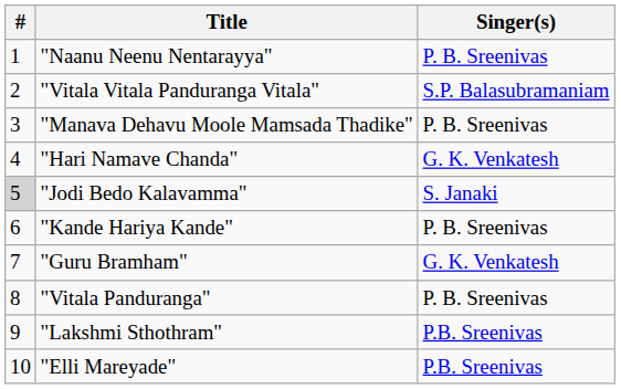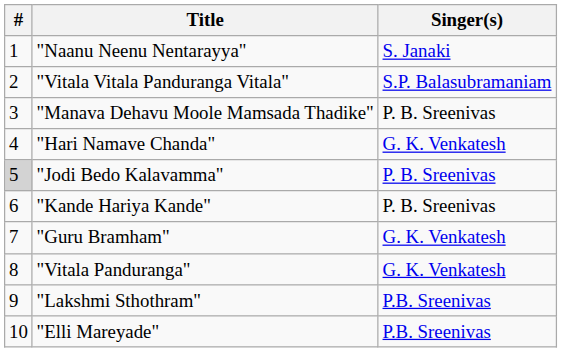 <table class="wikitable" style="font-size:95%;">
 <tr>
 <th>#</th>
 <th>Title</th>
 <th>Singer(s)</th>
 </tr>
 <tr>
 <td>1</td>
 <td>"Naanu Neenu Nentarayya"</td>
-<td><a href='#'>P. B. Sreenivas</a></td>
+<td><a href='#'>S. Janaki</a></td>
 </tr>
 <tr>
 <td>2</td>
 <td>"Vitala Vitala Panduranga Vitala"</td>
 <td><a href='#'>S.P. Balasubramaniam</a></td>
 </tr>
 <tr>
 <td>3</td>
 <td>"Manava Dehavu Moole Mamsada Thadike"</td>
 <td>P. B. Sreenivas</td>
 </tr>
 <tr>
 <td>4</td>
 <td>"Hari Namave Chanda"</td>
 <td><a href='#'>G. K. Venkatesh</a></td>
 </tr>
 <tr>
 <td style="background: lightgrey;">5</td>
 <td>"Jodi Bedo Kalavamma"</td>
-<td><a href='#'>S. Janaki</a></td>
+<td><a href='#'>P. B. Sreenivas</a></td>
 </tr>
 <tr>
 <td>6</td>
 <td>"Kande Hariya Kande"</td>
 <td>P. B. Sreenivas</td>
 </tr>
 <tr>
 <td>7</td>
 <td>"Guru Bramham"</td>
 <td><a href='#'>G. K. Venkatesh</a></td>
 </tr>
 <tr>
 <td>8</td>
 <td>"Vitala Panduranga"</td>
-<td>P. B. Sreenivas</td>
+<td><a href='#'>G. K. Venkatesh</a></td>
 </tr>
 <tr>
 <td>9</td>
 <td>"Lakshmi Sthothram"</td>
 <td><a href='#'>P.B. Sreenivas</a></td>
 </tr>
 <tr>
 <td>10</td>
 <td>"Elli Mareyade"</td>
 <td><a href='#'>P.B. Sreenivas</a></td>
 </tr>
 </table>
